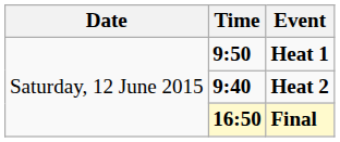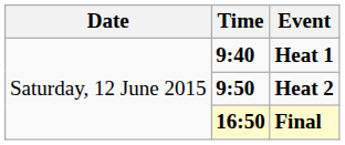 <table class="wikitable">
 <tr>
 <th>Date</th>
 <th>Time</th>
 <th>Event</th>
 </tr>
 <tr>
 <td rowspan=3>Saturday, 12 June 2015</td>
-<td><strong>9:50</strong></td>
+<td><strong>9:40</strong></td>
 <td><strong>Heat 1</strong></td>
 </tr>
 <tr>
-<td><strong>9:40</strong></td>
+<td><strong>9:50</strong></td>
 <td><strong>Heat 2</strong></td>
 </tr>
 <tr style="background:lemonchiffon;">
 <td><strong>16:50</strong></td>
 <td><strong>Final</strong></td>
 </tr>
 </table>
